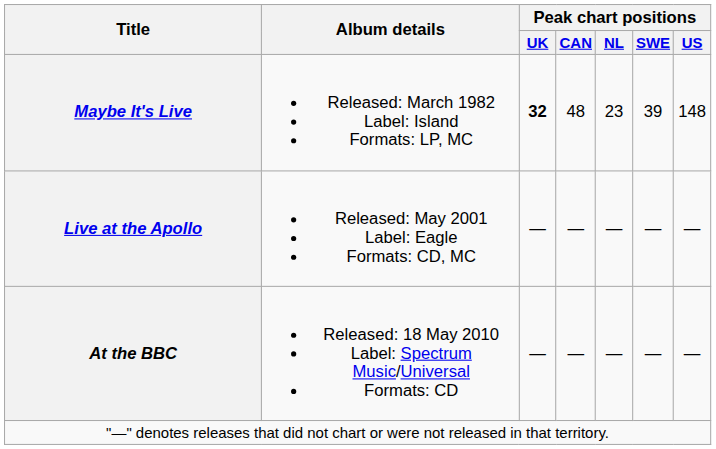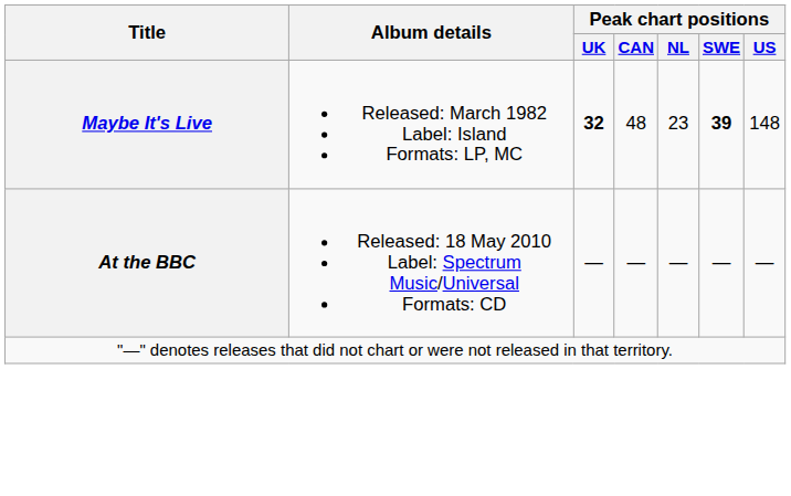 <table class="wikitable plainrowheaders" style="text-align:center;">
 <tr>
 <th rowspan="2" scope="col" style="width:15em;">Title</th>
 <th rowspan="2" scope="col" style="width:15em;">Album details</th>
 <th colspan="5">Peak chart positions</th>
 </tr>
 <tr>
 <th scope="col" style="width:2em;font-size:90%;"><a href='#'>UK</a><br></th>
 <th scope="col" style="width:2em;font-size:90%;"><a href='#'>CAN</a><br></th>
 <th scope="col" style="width:2em;font-size:90%;"><a href='#'>NL</a><br></th>
 <th scope="col" style="width:2em;font-size:90%;"><a href='#'>SWE</a><br></th>
 <th scope="col" style="width:2em;font-size:90%;"><a href='#'>US</a><br></th>
 </tr>
 <tr>
 <th scope="row"><em><a href='#'>Maybe It's Live</a></em></th>
 <td><br><ul><li>Released: March 1982</li><li>Label: Island</li><li>Formats: LP, MC</li></ul></td>
 <td><strong>32</strong></td>
 <td>48</td>
 <td>23</td>
-<td>39</td>
+<td><strong>39</strong></td>
 <td>148</td>
-</tr>
-<tr>
-<th scope="row"><em><a href='#'>Live at the Apollo</a></em></th>
-<td><br><ul><li>Released: May 2001</li><li>Label: Eagle</li><li>Formats: CD, MC</li></ul></td>
-<td>—</td>
-<td>—</td>
-<td>—</td>
-<td>—</td>
-<td>—</td>
 </tr>
 <tr>
 <th scope="row"><em>At the BBC</em></th>
 <td><br><ul><li>Released: 18 May 2010</li><li>Label: <a href='#'>Spectrum Music</a>/<a href='#'>Universal</a></li><li>Formats: CD</li></ul></td>
 <td>—</td>
 <td>—</td>
 <td>—</td>
 <td>—</td>
 <td>—</td>
 </tr>
 <tr>
 <td colspan="7" style="font-size:90%">"—" denotes releases that did not chart or were not released in that territory.</td>
 </tr>
 </table>
